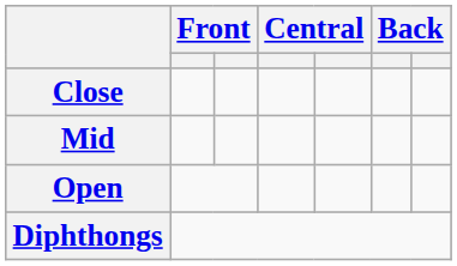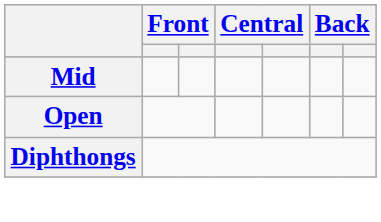 <table class="wikitable" style="text-align: center;">
 <tr>
 <th rowspan="2"></th>
 <th colspan="2"><a href='#'>Front</a></th>
 <th colspan="2"><a href='#'>Central</a></th>
 <th colspan="2"><a href='#'>Back</a></th>
 </tr>
 <tr>
 <th></th>
 <th></th>
 <th></th>
 <th></th>
 <th></th>
 <th></th>
-</tr>
-<tr>
-<th><a href='#'>Close</a></th>
-<td></td>
-<td></td>
-<td></td>
-<td></td>
-<td></td>
-<td></td>
 </tr>
 <tr>
 <th><a href='#'>Mid</a></th>
 <td></td>
 <td></td>
 <td></td>
 <td></td>
 <td></td>
 <td></td>
 </tr>
 <tr>
 <th><a href='#'>Open</a></th>
 <td colspan="2"></td>
 <td></td>
 <td></td>
 <td></td>
 <td></td>
 </tr>
 <tr>
 <th><a href='#'>Diphthongs</a></th>
 <td colspan="6"></td>
 </tr>
 </table>
